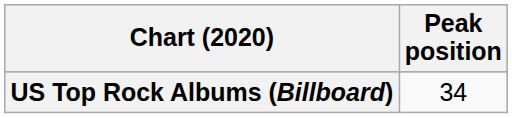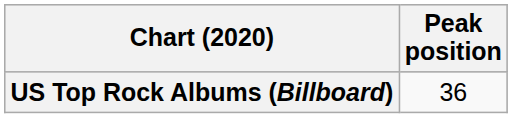 <table class="wikitable sortable plainrowheaders">
 <tr>
 <th>Chart (2020)</th>
 <th>Peak<br>position</th>
 </tr>
 <tr>
 <th scope="row">US Top Rock Albums (<em>Billboard</em>)</th>
-<td align="center">34</td>
+<td align="center">36</td>
 </tr>
 </table>
